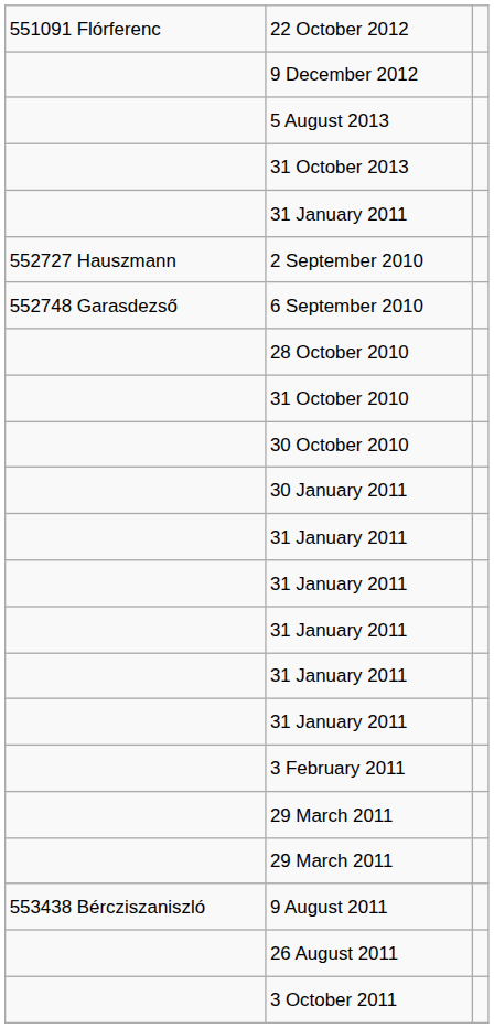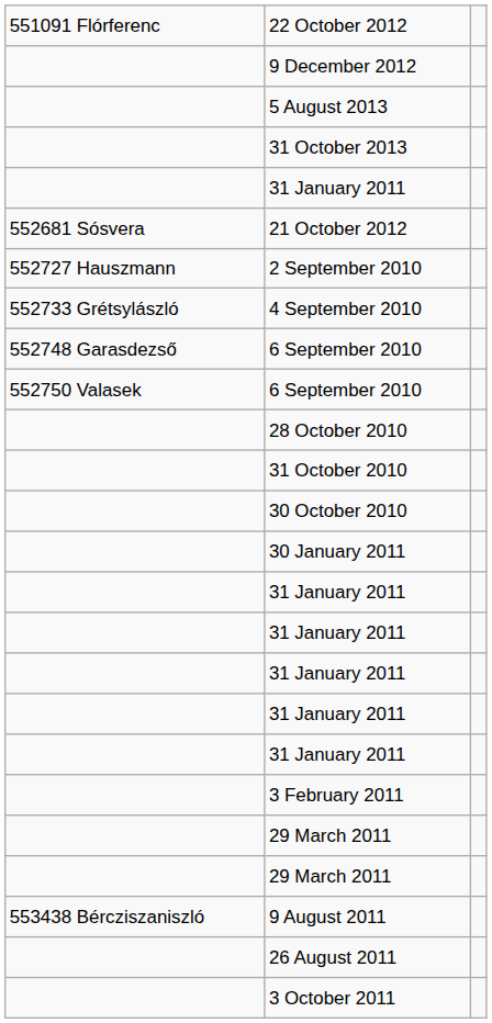 <table class="wikitable" style="font-size: 80%; float: left; width: 26em; margin-right: 1em; height: 700px">
 <tr>
 <td>551091 Flórferenc</td>
 <td>22 October 2012</td>
 <td> </td>
 </tr>
 <tr>
 <td></td>
 <td>9 December 2012</td>
 <td></td>
 </tr>
 <tr>
 <td></td>
 <td>5 August 2013</td>
 <td></td>
 </tr>
 <tr>
 <td></td>
 <td>31 October 2013</td>
 <td></td>
 </tr>
 <tr>
 <td></td>
 <td>31 January 2011</td>
 <td> </td>
 </tr>
 <tr>
+<td>552681 Sósvera</td>
+<td>21 October 2012</td>
+<td> </td>
+</tr>
+<tr>
 <td>552727 Hauszmann</td>
 <td>2 September 2010</td>
 <td> </td>
 </tr>
 <tr>
+<td>552733 Grétsylászló</td>
+<td>4 September 2010</td>
+<td> </td>
+</tr>
+<tr>
 <td>552748 Garasdezső</td>
+<td>6 September 2010</td>
+<td> </td>
+</tr>
+<tr>
+<td>552750 Valasek</td>
 <td>6 September 2010</td>
 <td> </td>
 </tr>
 <tr>
 <td></td>
 <td>28 October 2010</td>
 <td> </td>
 </tr>
 <tr>
 <td></td>
 <td>31 October 2010</td>
 <td> </td>
 </tr>
 <tr>
 <td></td>
 <td>30 October 2010</td>
 <td> </td>
 </tr>
 <tr>
 <td></td>
 <td>30 January 2011</td>
 <td> </td>
 </tr>
 <tr>
 <td></td>
 <td>31 January 2011</td>
 <td> </td>
 </tr>
 <tr>
 <td></td>
 <td>31 January 2011</td>
 <td> </td>
 </tr>
 <tr>
 <td></td>
 <td>31 January 2011</td>
 <td> </td>
 </tr>
 <tr>
 <td></td>
 <td>31 January 2011</td>
 <td> </td>
 </tr>
 <tr>
 <td></td>
 <td>31 January 2011</td>
 <td> </td>
 </tr>
 <tr>
 <td></td>
 <td>3 February 2011</td>
 <td> </td>
 </tr>
 <tr>
 <td></td>
 <td>29 March 2011</td>
 <td> </td>
 </tr>
 <tr>
 <td></td>
 <td>29 March 2011</td>
 <td> </td>
 </tr>
 <tr>
 <td>553438 Bércziszaniszló</td>
 <td>9 August 2011</td>
 <td> </td>
 </tr>
 <tr>
 <td></td>
 <td>26 August 2011</td>
 <td></td>
 </tr>
 <tr>
 <td></td>
 <td>3 October 2011</td>
 <td></td>
 </tr>
 <tr>
 </tr>
 </table>
